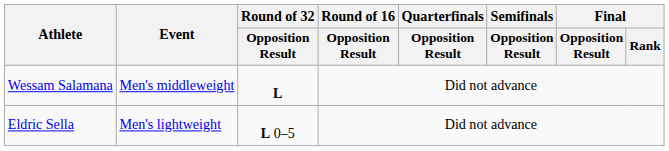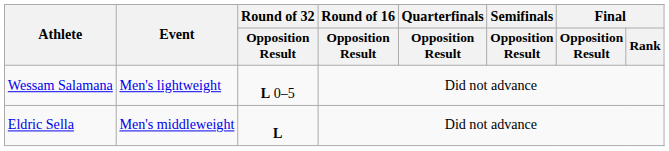 <table class="wikitable" style="font-size:90%">
 <tr>
 <th rowspan="2">Athlete</th>
 <th rowspan="2">Event</th>
 <th>Round of 32</th>
 <th>Round of 16</th>
 <th>Quarterfinals</th>
 <th>Semifinals</th>
 <th colspan=2>Final</th>
 </tr>
 <tr style="font-size:95%">
 <th>Opposition<br>Result</th>
 <th>Opposition<br>Result</th>
 <th>Opposition<br>Result</th>
 <th>Opposition<br>Result</th>
 <th>Opposition<br>Result</th>
 <th>Rank</th>
 </tr>
 <tr align=center>
 <td align=left><a href='#'>Wessam Salamana</a></td>
+<td align=left><a href='#'>Men's lightweight</a></td>
+<td><br><strong>L</strong> 0–5</td>
+<td colspan=5>Did not advance</td>
+</tr>
+<tr align=center>
+<td align=left><a href='#'>Eldric Sella</a></td>
 <td align=left><a href='#'>Men's middleweight</a></td>
 <td><br><strong>L</strong> </td>
 <td colspan=5>Did not advance</td>
 </tr>
-<tr align=center>
-<td align=left><a href='#'>Eldric Sella</a></td>
-<td align=left><a href='#'>Men's lightweight</a></td>
-<td><br><strong>L</strong> 0–5</td>
-<td colspan=5>Did not advance</td>
-</tr>
 </table>
